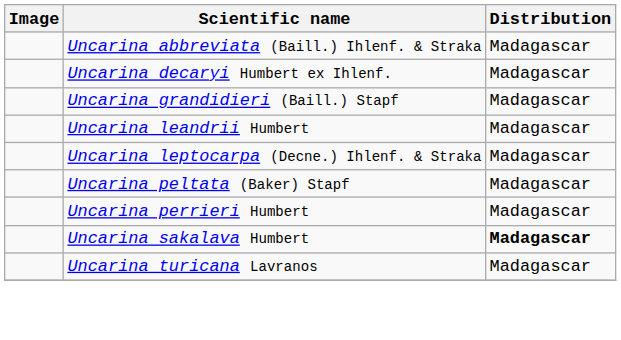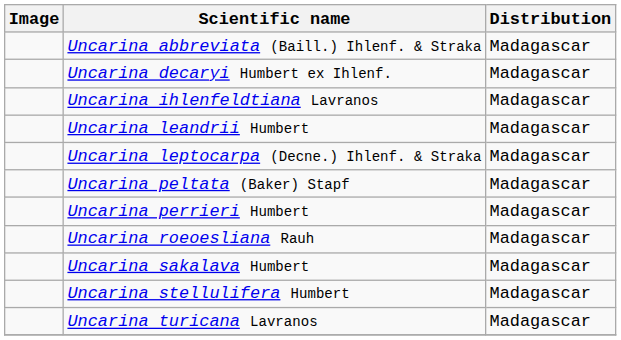 <table class="wikitable">
 <tr>
 <th>Image</th>
 <th>Scientific name</th>
 <th>Distribution</th>
 </tr>
 <tr>
 <td></td>
 <td><em><a href='#'>Uncarina abbreviata</a></em> <small>(Baill.) Ihlenf. & Straka</small></td>
 <td>Madagascar</td>
 </tr>
 <tr>
 <td></td>
 <td><em><a href='#'>Uncarina decaryi</a></em> <small>Humbert ex Ihlenf.</small></td>
 <td>Madagascar</td>
 </tr>
 <tr>
 <td></td>
-<td><em><a href='#'>Uncarina grandidieri</a></em> <small>(Baill.) Stapf</small></td>
+<td><em><a href='#'>Uncarina ihlenfeldtiana</a></em> <small>Lavranos</small></td>
 <td>Madagascar</td>
 </tr>
 <tr>
 <td></td>
 <td><em><a href='#'>Uncarina leandrii</a></em> <small>Humbert</small></td>
 <td>Madagascar</td>
 </tr>
 <tr>
 <td></td>
 <td><em><a href='#'>Uncarina leptocarpa</a></em> <small>(Decne.) Ihlenf. & Straka</small></td>
 <td>Madagascar</td>
 </tr>
 <tr>
 <td></td>
 <td><em><a href='#'>Uncarina peltata</a></em> <small>(Baker) Stapf</small></td>
 <td>Madagascar</td>
 </tr>
 <tr>
 <td></td>
 <td><em><a href='#'>Uncarina perrieri</a></em> <small>Humbert</small></td>
 <td>Madagascar</td>
 </tr>
 <tr>
 <td></td>
+<td><em><a href='#'>Uncarina roeoesliana</a></em> <small>Rauh</small></td>
+<td>Madagascar</td>
+</tr>
+<tr>
+<td></td>
 <td><em><a href='#'>Uncarina sakalava</a></em> <small>Humbert</small></td>
-<td><strong>Madagascar</strong></td>
+<td>Madagascar</td>
+</tr>
+<tr>
+<td></td>
+<td><em><a href='#'>Uncarina stellulifera</a></em> <small>Humbert</small></td>
+<td>Madagascar</td>
 </tr>
 <tr>
 <td></td>
 <td><em><a href='#'>Uncarina turicana</a></em> <small>Lavranos</small></td>
 <td>Madagascar</td>
 </tr>
 <tr>
 </tr>
 </table>
